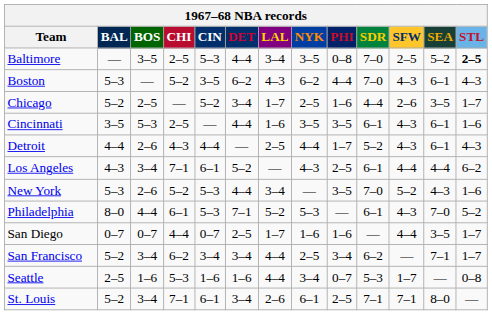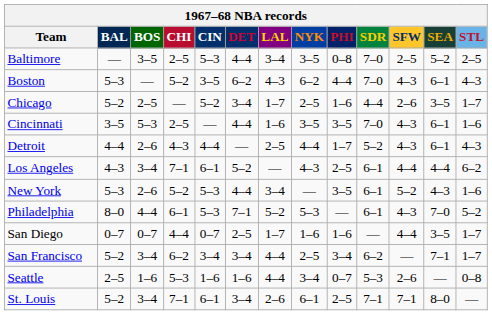 <table class="wikitable" style="font-size:95%; text-align:center;">
 <tr>
 <th colspan=13>1967–68 NBA records</th>
 </tr>
 <tr>
 <th width=100>Team</th>
 <th style="background:#002854;color:#FFFFFF;width=35">BAL</th>
 <th style="background:#006400;color:#FFFFFF;width=35">BOS</th>
 <th style="background:#BA0C2F;color:#FFFFFF;width=35">CHI</th>
 <th style="background:#012F6B;color:#FFFFFF;width=35">CIN</th>
 <th style="background:#012F6B;color:#D40032;width=35">DET</th>
 <th style="background:#800080;color:#FFD700;width=35">LAL</th>
 <th style="background:#003EA4;color:#FF8C00;width=35">NYK</th>
 <th style="background:#012268;color:#C60D28;width=35">PHI</th>
 <th style="background:#00843D;color:#FFCC00;width=35">SDR</th>
 <th style="background:#FFC62C;color:#012F6B;width=35">SFW</th>
 <th style="background:#173F36;color:#EBAA00;width=35">SEA</th>
 <th style="background:#69B3E6;color:#C70F2E;width=35">STL</th>
 </tr>
 <tr>
 <td style="text-align:left;"><a href='#'>Baltimore</a></td>
 <td>—</td>
 <td>3–5</td>
 <td>2–5</td>
 <td>5–3</td>
 <td>4–4</td>
 <td>3–4</td>
 <td>3–5</td>
 <td>0–8</td>
 <td>7–0</td>
 <td>2–5</td>
 <td>5–2</td>
-<td><strong>2–5</strong></td>
+<td>2–5</td>
 </tr>
 <tr>
 <td style="text-align:left;"><a href='#'>Boston</a></td>
 <td>5–3</td>
 <td>—</td>
 <td>5–2</td>
 <td>3–5</td>
 <td>6–2</td>
 <td>4–3</td>
 <td>6–2</td>
 <td>4–4</td>
 <td>7–0</td>
 <td>4–3</td>
 <td>6–1</td>
 <td>4–3</td>
 </tr>
 <tr>
 <td style="text-align:left;"><a href='#'>Chicago</a></td>
 <td>5–2</td>
 <td>2–5</td>
 <td>—</td>
 <td>5–2</td>
 <td>3–4</td>
 <td>1–7</td>
 <td>2–5</td>
 <td>1–6</td>
 <td>4–4</td>
 <td>2–6</td>
 <td>3–5</td>
 <td>1–7</td>
 </tr>
 <tr>
 <td style="text-align:left;"><a href='#'>Cincinnati</a></td>
 <td>3–5</td>
 <td>5–3</td>
 <td>2–5</td>
 <td>—</td>
 <td>4–4</td>
 <td>1–6</td>
 <td>3–5</td>
 <td>3–5</td>
-<td>6–1</td>
+<td>7–0</td>
 <td>4–3</td>
 <td>6–1</td>
 <td>1–6</td>
 </tr>
 <tr>
 <td style="text-align:left;"><a href='#'>Detroit</a></td>
 <td>4–4</td>
 <td>2–6</td>
 <td>4–3</td>
 <td>4–4</td>
 <td>—</td>
 <td>2–5</td>
 <td>4–4</td>
 <td>1–7</td>
 <td>5–2</td>
 <td>4–3</td>
 <td>6–1</td>
 <td>4–3</td>
 </tr>
 <tr>
 <td style="text-align:left;"><a href='#'>Los Angeles</a></td>
 <td>4–3</td>
 <td>3–4</td>
 <td>7–1</td>
 <td>6–1</td>
 <td>5–2</td>
 <td>—</td>
 <td>4–3</td>
 <td>2–5</td>
 <td>6–1</td>
 <td>4–4</td>
 <td>4–4</td>
 <td>6–2</td>
 </tr>
 <tr>
 <td style="text-align:left;"><a href='#'>New York</a></td>
 <td>5–3</td>
 <td>2–6</td>
 <td>5–2</td>
 <td>5–3</td>
 <td>4–4</td>
 <td>3–4</td>
 <td>—</td>
 <td>3–5</td>
-<td>7–0</td>
+<td>6–1</td>
 <td>5–2</td>
 <td>4–3</td>
 <td>1–6</td>
 </tr>
 <tr>
 <td style="text-align:left;"><a href='#'>Philadelphia</a></td>
 <td>8–0</td>
 <td>4–4</td>
 <td>6–1</td>
 <td>5–3</td>
 <td>7–1</td>
 <td>5–2</td>
 <td>5–3</td>
 <td>—</td>
 <td>6–1</td>
 <td>4–3</td>
 <td>7–0</td>
 <td>5–2</td>
 </tr>
 <tr>
 <td style="text-align:left;">San Diego</td>
 <td>0–7</td>
 <td>0–7</td>
 <td>4–4</td>
 <td>0–7</td>
 <td>2–5</td>
 <td>1–7</td>
 <td>1–6</td>
 <td>1–6</td>
 <td>—</td>
 <td>4–4</td>
 <td>3–5</td>
 <td>1–7</td>
 </tr>
 <tr>
 <td style="text-align:left;"><a href='#'>San Francisco</a></td>
 <td>5–2</td>
 <td>3–4</td>
 <td>6–2</td>
 <td>3–4</td>
 <td>3–4</td>
 <td>4–4</td>
 <td>2–5</td>
 <td>3–4</td>
 <td>6–2</td>
 <td>—</td>
 <td>7–1</td>
 <td>1–7</td>
 </tr>
 <tr>
 <td style="text-align:left;"><a href='#'>Seattle</a></td>
 <td>2–5</td>
 <td>1–6</td>
 <td>5–3</td>
 <td>1–6</td>
 <td>1–6</td>
 <td>4–4</td>
 <td>3–4</td>
 <td>0–7</td>
 <td>5–3</td>
-<td>1–7</td>
+<td>2–6</td>
 <td>—</td>
 <td>0–8</td>
 </tr>
 <tr>
 <td style="text-align:left;"><a href='#'>St. Louis</a></td>
 <td>5–2</td>
 <td>3–4</td>
 <td>7–1</td>
 <td>6–1</td>
 <td>3–4</td>
 <td>2–6</td>
 <td>6–1</td>
 <td>2–5</td>
 <td>7–1</td>
 <td>7–1</td>
 <td>8–0</td>
 <td>—</td>
 </tr>
 </table>
